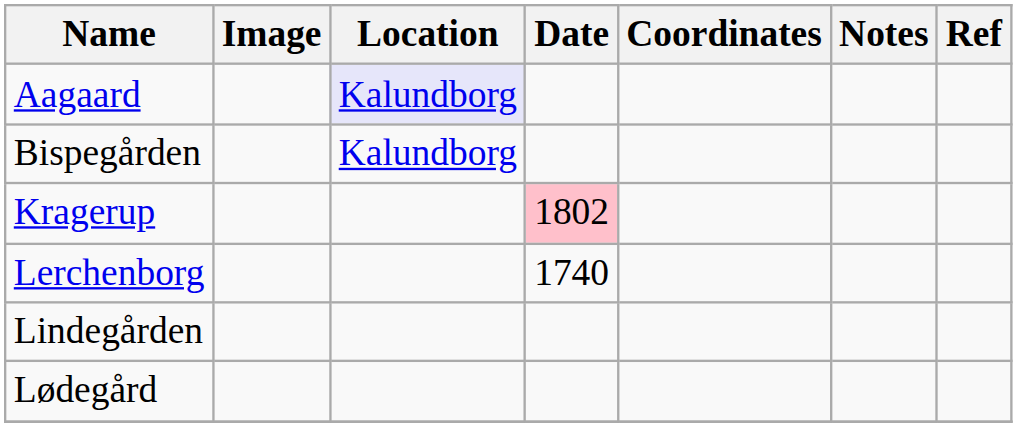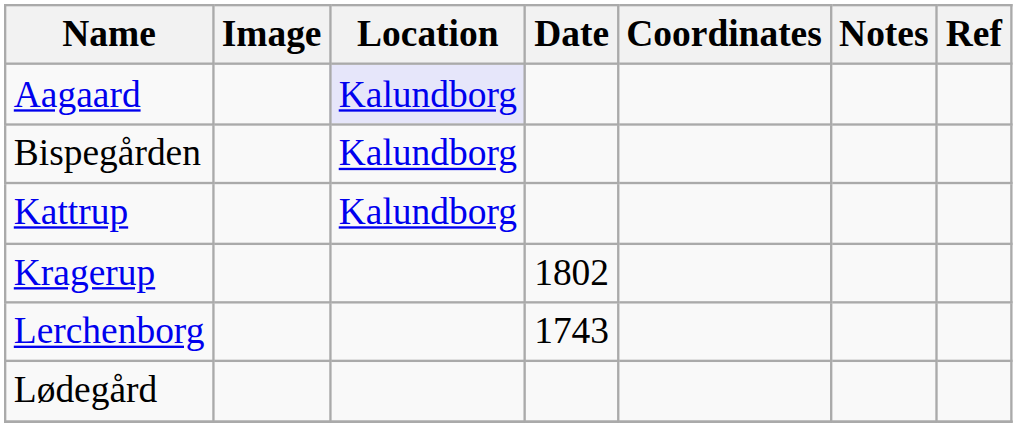 <table class="wikitable sortable">
 <tr>
 <th>Name</th>
 <th>Image</th>
 <th>Location</th>
 <th>Date</th>
 <th>Coordinates</th>
 <th>Notes</th>
 <th>Ref</th>
 </tr>
 <tr>
 <td><a href='#'>Aagaard</a></td>
 <td></td>
 <td style="background: lavender;"><a href='#'>Kalundborg</a></td>
 <td></td>
 <td></td>
 <td></td>
 <td></td>
 </tr>
 <tr>
 <td>Bispegården</td>
 <td></td>
 <td><a href='#'>Kalundborg</a></td>
 <td></td>
 <td></td>
 <td></td>
 <td></td>
 </tr>
 <tr>
+<td><a href='#'>Kattrup</a></td>
+<td></td>
+<td><a href='#'>Kalundborg</a></td>
+<td></td>
+<td></td>
+<td></td>
+<td></td>
+</tr>
+<tr>
 <td><a href='#'>Kragerup</a></td>
 <td></td>
 <td></td>
-<td style="background: pink;">1802</td>
+<td>1802</td>
 <td></td>
 <td></td>
 <td></td>
 </tr>
 <tr>
 <td><a href='#'>Lerchenborg</a></td>
 <td></td>
 <td></td>
-<td>1740</td>
-<td></td>
-<td></td>
-<td></td>
-</tr>
-<tr>
-<td>Lindegården</td>
-<td></td>
-<td></td>
-<td></td>
+<td>1743</td>
 <td></td>
 <td></td>
 <td></td>
 </tr>
 <tr>
 <td>Lødegård</td>
 <td></td>
 <td></td>
 <td></td>
 <td></td>
 <td></td>
 <td></td>
 </tr>
 <tr>
 </tr>
 </table>
